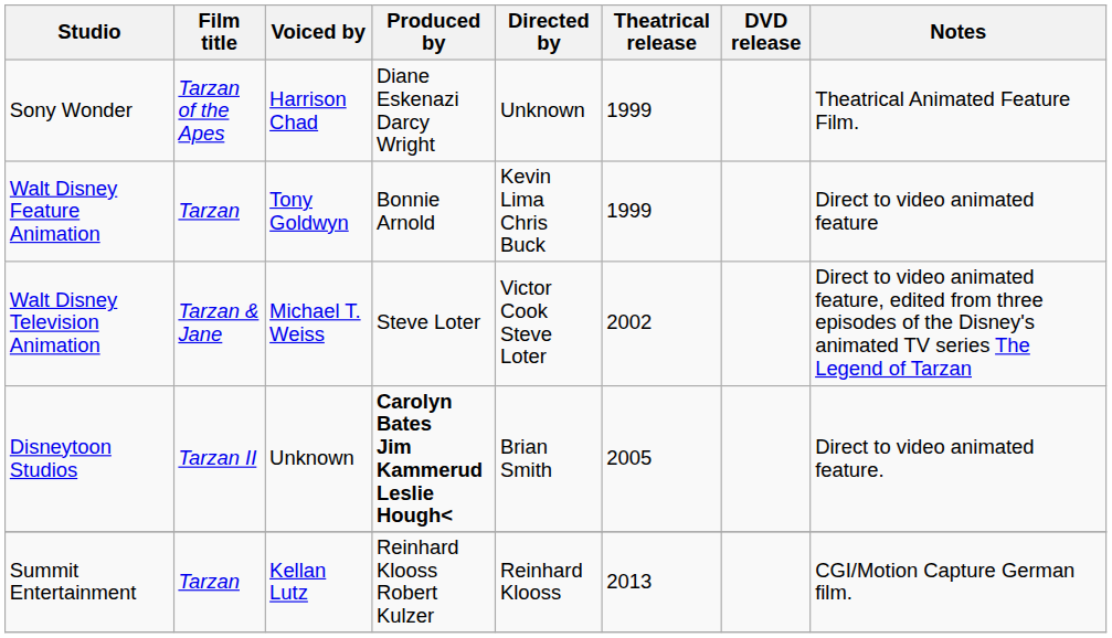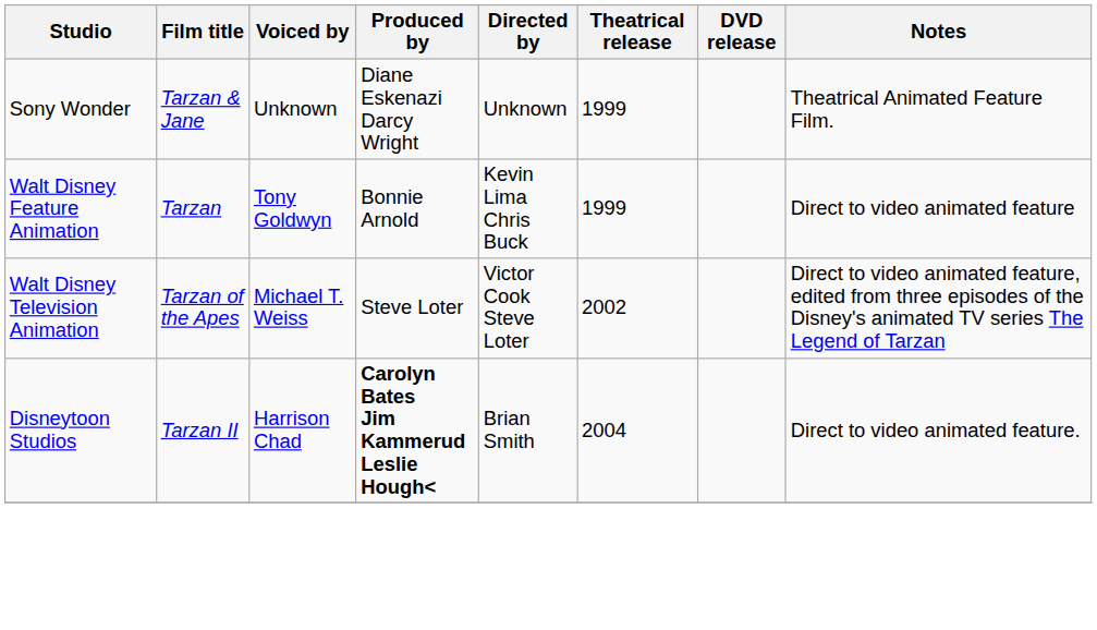 <table class="sortable wikitable">
 <tr>
 <th>Studio</th>
 <th>Film title</th>
 <th>Voiced by</th>
 <th>Produced by</th>
 <th>Directed by</th>
 <th>Theatrical release</th>
 <th>DVD release</th>
 <th>Notes</th>
 </tr>
 <tr>
 <td>Sony Wonder</td>
-<td><em><a href='#'>Tarzan of the Apes</a></em></td>
-<td><a href='#'>Harrison Chad</a></td>
+<td><em><a href='#'>Tarzan & Jane</a></em></td>
+<td>Unknown</td>
 <td>Diane Eskenazi<br>Darcy Wright</td>
 <td>Unknown</td>
 <td>1999</td>
 <td></td>
 <td>Theatrical Animated Feature Film.</td>
 </tr>
 <tr>
 <td><a href='#'>Walt Disney Feature Animation</a></td>
 <td><em><a href='#'>Tarzan</a></em></td>
 <td><a href='#'>Tony Goldwyn</a></td>
 <td>Bonnie Arnold</td>
 <td>Kevin Lima<br>Chris Buck</td>
 <td>1999</td>
 <td></td>
 <td>Direct to video animated feature</td>
 </tr>
 <tr>
 <td><a href='#'>Walt Disney Television Animation</a></td>
-<td><em><a href='#'>Tarzan & Jane</a></em></td>
+<td><em><a href='#'>Tarzan of the Apes</a></em></td>
 <td><a href='#'>Michael T. Weiss</a></td>
 <td>Steve Loter</td>
 <td>Victor Cook<br>Steve Loter</td>
 <td>2002</td>
 <td></td>
 <td>Direct to video animated feature, edited from three episodes of the Disney's animated TV series <a href='#'>The Legend of Tarzan</a></td>
 </tr>
 <tr>
 <td><a href='#'>Disneytoon Studios</a></td>
 <td><em><a href='#'>Tarzan II</a></em></td>
-<td>Unknown</td>
+<td><a href='#'>Harrison Chad</a></td>
 <td><strong>Carolyn Bates<br>Jim Kammerud<br>Leslie Hough<</strong></td>
 <td>Brian Smith</td>
-<td>2005</td>
+<td>2004</td>
 <td></td>
 <td>Direct to video animated feature.</td>
 </tr>
 <tr>
 </tr>
 <tr>
-<td>Summit Entertainment</td>
-<td><em><a href='#'>Tarzan</a></em></td>
-<td><a href='#'>Kellan Lutz</a></td>
-<td>Reinhard Klooss<br>Robert Kulzer</td>
-<td>Reinhard Klooss</td>
-<td>2013</td>
-<td></td>
-<td>CGI/Motion Capture German film.</td>
-</tr>
-<tr>
 </tr>
 </table>
